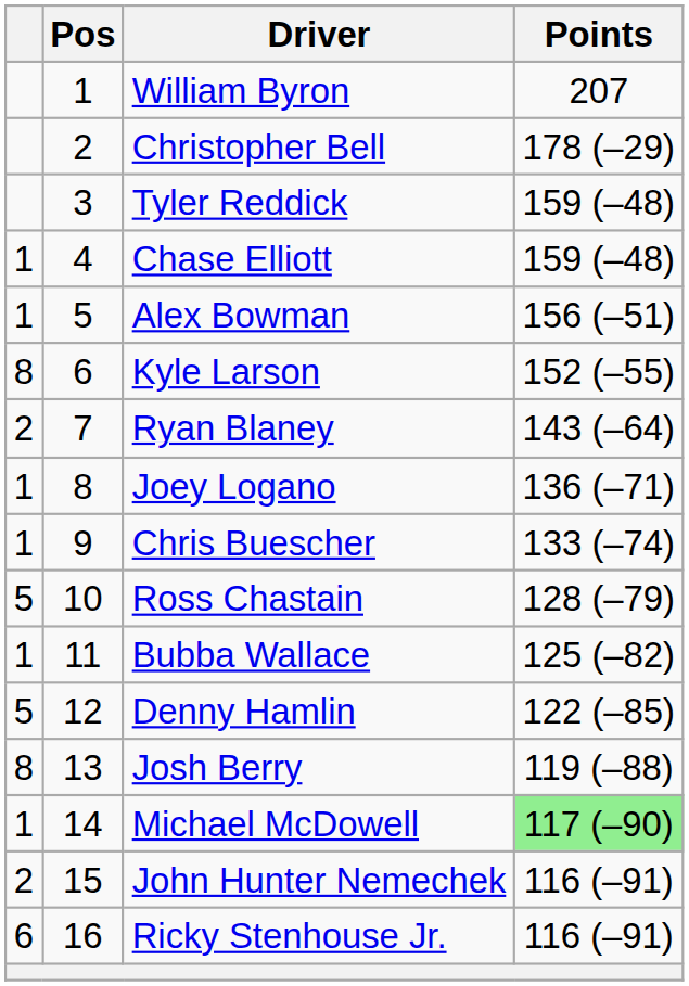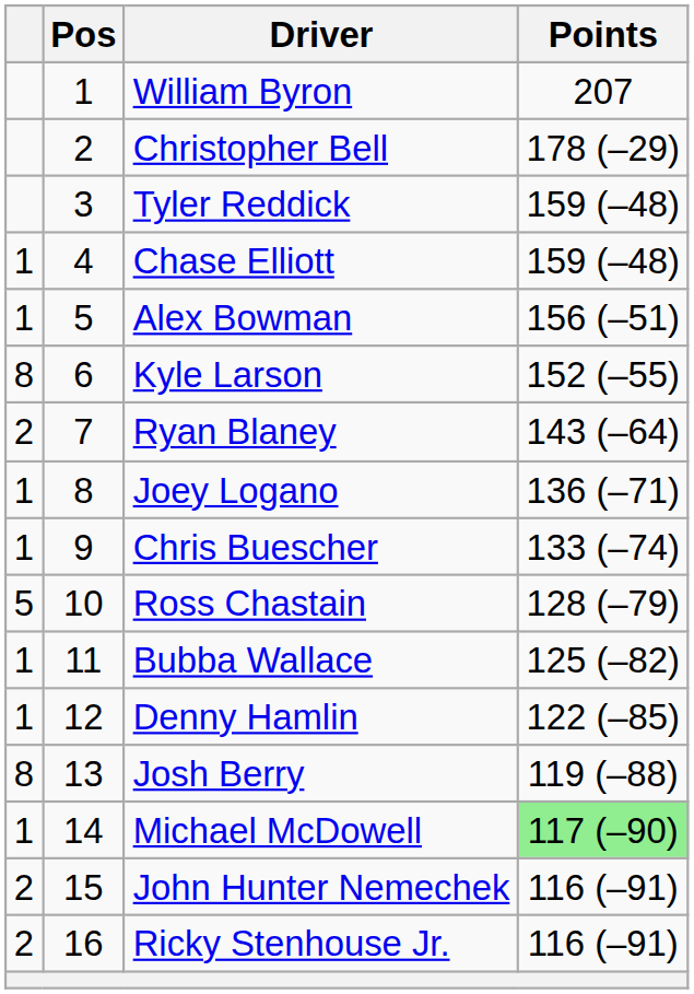 <table class="wikitable" style="font-size: 95%;">
 <tr>
 <th></th>
 <th>Pos</th>
 <th>Driver</th>
 <th>Points</th>
 </tr>
 <tr>
 <td align="left"></td>
 <td style="text-align:center;">1</td>
 <td><a href='#'>William Byron</a></td>
 <td style="text-align:center;">207</td>
 </tr>
 <tr>
 <td align="left"></td>
 <td style="text-align:center;">2</td>
 <td><a href='#'>Christopher Bell</a></td>
 <td style="text-align:center;">178 (–29)</td>
 </tr>
 <tr>
 <td align="left"></td>
 <td style="text-align:center;">3</td>
 <td><a href='#'>Tyler Reddick</a></td>
 <td style="text-align:center;">159 (–48)</td>
 </tr>
 <tr>
 <td align="left"> 1</td>
 <td style="text-align:center;">4</td>
 <td><a href='#'>Chase Elliott</a></td>
 <td style="text-align:center;">159 (–48)</td>
 </tr>
 <tr>
 <td align="left"> 1</td>
 <td style="text-align:center;">5</td>
 <td><a href='#'>Alex Bowman</a></td>
 <td style="text-align:center;">156 (–51)</td>
 </tr>
 <tr>
 <td align="left"> 8</td>
 <td style="text-align:center;">6</td>
 <td><a href='#'>Kyle Larson</a></td>
 <td style="text-align:center;">152 (–55)</td>
 </tr>
 <tr>
 <td align="left"> 2</td>
 <td style="text-align:center;">7</td>
 <td><a href='#'>Ryan Blaney</a></td>
 <td style="text-align:center;">143 (–64)</td>
 </tr>
 <tr>
 <td align="left"> 1</td>
 <td style="text-align:center;">8</td>
 <td><a href='#'>Joey Logano</a></td>
 <td style="text-align:center;">136 (–71)</td>
 </tr>
 <tr>
 <td align="left"> 1</td>
 <td style="text-align:center;">9</td>
 <td><a href='#'>Chris Buescher</a></td>
 <td style="text-align:center;">133 (–74)</td>
 </tr>
 <tr>
 <td align="left"> 5</td>
 <td style="text-align:center;">10</td>
 <td><a href='#'>Ross Chastain</a></td>
 <td style="text-align:center;">128 (–79)</td>
 </tr>
 <tr>
 <td align="left"> 1</td>
 <td style="text-align:center;">11</td>
 <td><a href='#'>Bubba Wallace</a></td>
 <td style="text-align:center;">125 (–82)</td>
 </tr>
 <tr>
-<td align="left"> 5</td>
+<td align="left"> 1</td>
 <td style="text-align:center;">12</td>
 <td><a href='#'>Denny Hamlin</a></td>
 <td style="text-align:center;">122 (–85)</td>
 </tr>
 <tr>
 <td align="left"> 8</td>
 <td style="text-align:center;">13</td>
 <td><a href='#'>Josh Berry</a></td>
 <td style="text-align:center;">119 (–88)</td>
 </tr>
 <tr>
 <td align="left"> 1</td>
 <td style="text-align:center;">14</td>
 <td><a href='#'>Michael McDowell</a></td>
 <td style="background: lightgreen; text-align:center;">117 (–90)</td>
 </tr>
 <tr>
 <td align="left"> 2</td>
 <td style="text-align:center;">15</td>
 <td><a href='#'>John Hunter Nemechek</a></td>
 <td style="text-align:center;">116 (–91)</td>
 </tr>
 <tr>
-<td align="left"> 6</td>
+<td align="left"> 2</td>
 <td style="text-align:center;">16</td>
 <td><a href='#'>Ricky Stenhouse Jr.</a></td>
 <td style="text-align:center;">116 (–91)</td>
 </tr>
 <tr class="sortbottom">
 <th colspan="9"></th>
 </tr>
 </table>
